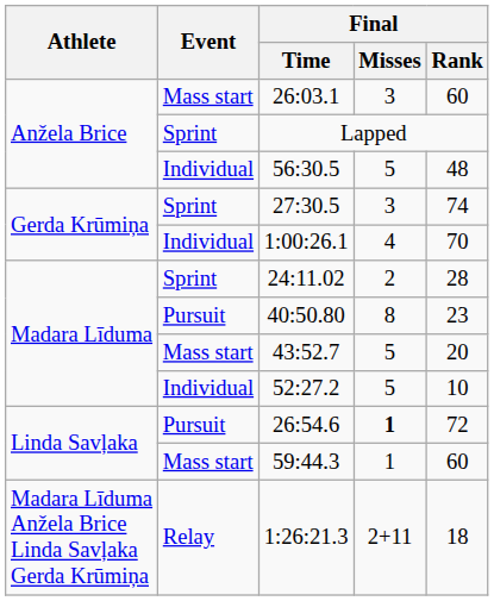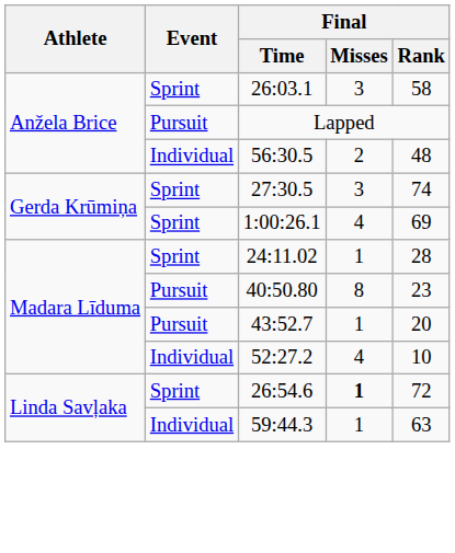 <table class="wikitable" style="font-size:90%">
 <tr>
 <th rowspan="2">Athlete</th>
 <th rowspan="2">Event</th>
 <th colspan="3">Final</th>
 </tr>
 <tr>
 <th>Time</th>
 <th>Misses</th>
 <th>Rank</th>
 </tr>
 <tr>
 <td rowspan=3><a href='#'>Anžela Brice</a></td>
-<td><a href='#'>Mass start</a></td>
+<td><a href='#'>Sprint</a></td>
 <td align="center">26:03.1</td>
 <td align="center">3</td>
-<td align="center">60</td>
+<td align="center">58</td>
 </tr>
 <tr>
-<td><a href='#'>Sprint</a></td>
+<td><a href='#'>Pursuit</a></td>
 <td colspan=3 align="center">Lapped</td>
 </tr>
 <tr>
 <td><a href='#'>Individual</a></td>
 <td align="center">56:30.5</td>
-<td align="center">5</td>
+<td align="center">2</td>
 <td align="center">48</td>
 </tr>
 <tr>
 <td rowspan=2><a href='#'>Gerda Krūmiņa</a></td>
 <td><a href='#'>Sprint</a></td>
 <td align="center">27:30.5</td>
 <td align="center">3</td>
 <td align="center">74</td>
 </tr>
 <tr>
-<td><a href='#'>Individual</a></td>
+<td><a href='#'>Sprint</a></td>
 <td align="center">1:00:26.1</td>
 <td align="center">4</td>
-<td align="center">70</td>
+<td align="center">69</td>
 </tr>
 <tr>
 <td rowspan=4><a href='#'>Madara Līduma</a></td>
 <td><a href='#'>Sprint</a></td>
 <td align="center">24:11.02</td>
-<td align="center">2</td>
+<td align="center">1</td>
 <td align="center">28</td>
 </tr>
 <tr>
 <td><a href='#'>Pursuit</a></td>
 <td align="center">40:50.80</td>
 <td align="center">8</td>
 <td align="center">23</td>
 </tr>
 <tr>
-<td><a href='#'>Mass start</a></td>
+<td><a href='#'>Pursuit</a></td>
 <td align="center">43:52.7</td>
-<td align="center">5</td>
+<td align="center">1</td>
 <td align="center">20</td>
 </tr>
 <tr>
 <td><a href='#'>Individual</a></td>
 <td align="center">52:27.2</td>
-<td align="center">5</td>
+<td align="center">4</td>
 <td align="center">10</td>
 </tr>
 <tr>
 <td rowspan=2><a href='#'>Linda Savļaka</a></td>
-<td><a href='#'>Pursuit</a></td>
+<td><a href='#'>Sprint</a></td>
 <td align="center">26:54.6</td>
 <td align="center"><strong>1</strong></td>
 <td align="center">72</td>
 </tr>
 <tr>
-<td><a href='#'>Mass start</a></td>
+<td><a href='#'>Individual</a></td>
 <td align="center">59:44.3</td>
 <td align="center">1</td>
-<td align="center">60</td>
-</tr>
-<tr>
-<td><a href='#'>Madara Līduma</a><br><a href='#'>Anžela Brice</a><br><a href='#'>Linda Savļaka</a><br><a href='#'>Gerda Krūmiņa</a></td>
-<td><a href='#'>Relay</a></td>
-<td align="center">1:26:21.3</td>
-<td align="center">2+11</td>
-<td align="center">18</td>
+<td align="center">63</td>
 </tr>
 </table>
